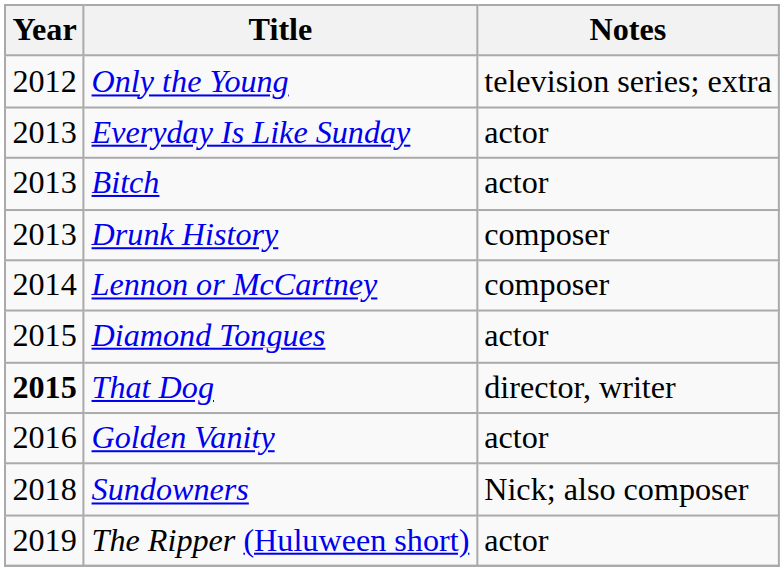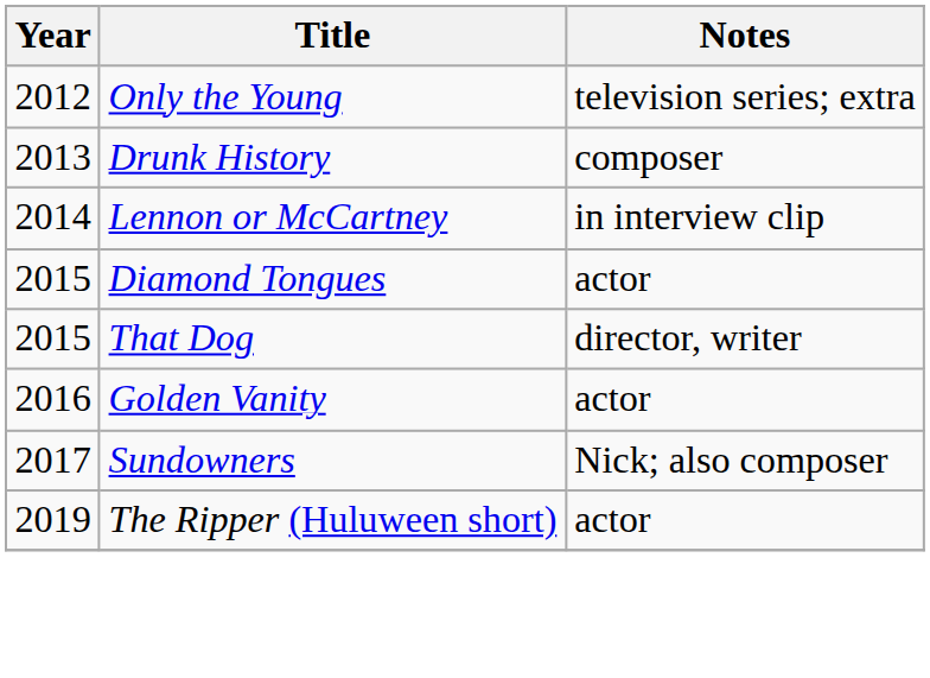 <table class="wikitable sortable">
 <tr>
 <th>Year</th>
 <th>Title</th>
 <th>Notes</th>
 </tr>
 <tr>
 <td>2012</td>
 <td><em><a href='#'>Only the Young</a></em></td>
 <td>television series; extra</td>
 </tr>
 <tr>
 <td>2013</td>
-<td><em><a href='#'>Everyday Is Like Sunday</a></em></td>
-<td>actor</td>
-</tr>
-<tr>
-<td>2013</td>
-<td><em><a href='#'>Bitch</a></em></td>
-<td>actor</td>
-</tr>
-<tr>
-<td>2013</td>
 <td><em><a href='#'>Drunk History</a></em></td>
 <td>composer</td>
 </tr>
 <tr>
 <td>2014</td>
 <td><em><a href='#'>Lennon or McCartney</a></em></td>
-<td>composer</td>
+<td>in interview clip</td>
 </tr>
 <tr>
 <td>2015</td>
 <td><em><a href='#'>Diamond Tongues</a></em></td>
 <td>actor</td>
 </tr>
 <tr>
-<td><strong>2015</strong></td>
+<td>2015</td>
 <td><em><a href='#'>That Dog</a></em></td>
 <td>director, writer</td>
 </tr>
 <tr>
 <td>2016</td>
 <td><em><a href='#'>Golden Vanity</a></em></td>
 <td>actor</td>
 </tr>
 <tr>
-<td>2018</td>
+<td>2017</td>
 <td><em><a href='#'>Sundowners</a></em></td>
 <td>Nick; also composer</td>
 </tr>
 <tr>
 <td>2019</td>
 <td><em>The Ripper</em> <a href='#'>(Huluween short)</a></td>
 <td>actor</td>
 </tr>
 <tr>
 </tr>
 </table>
